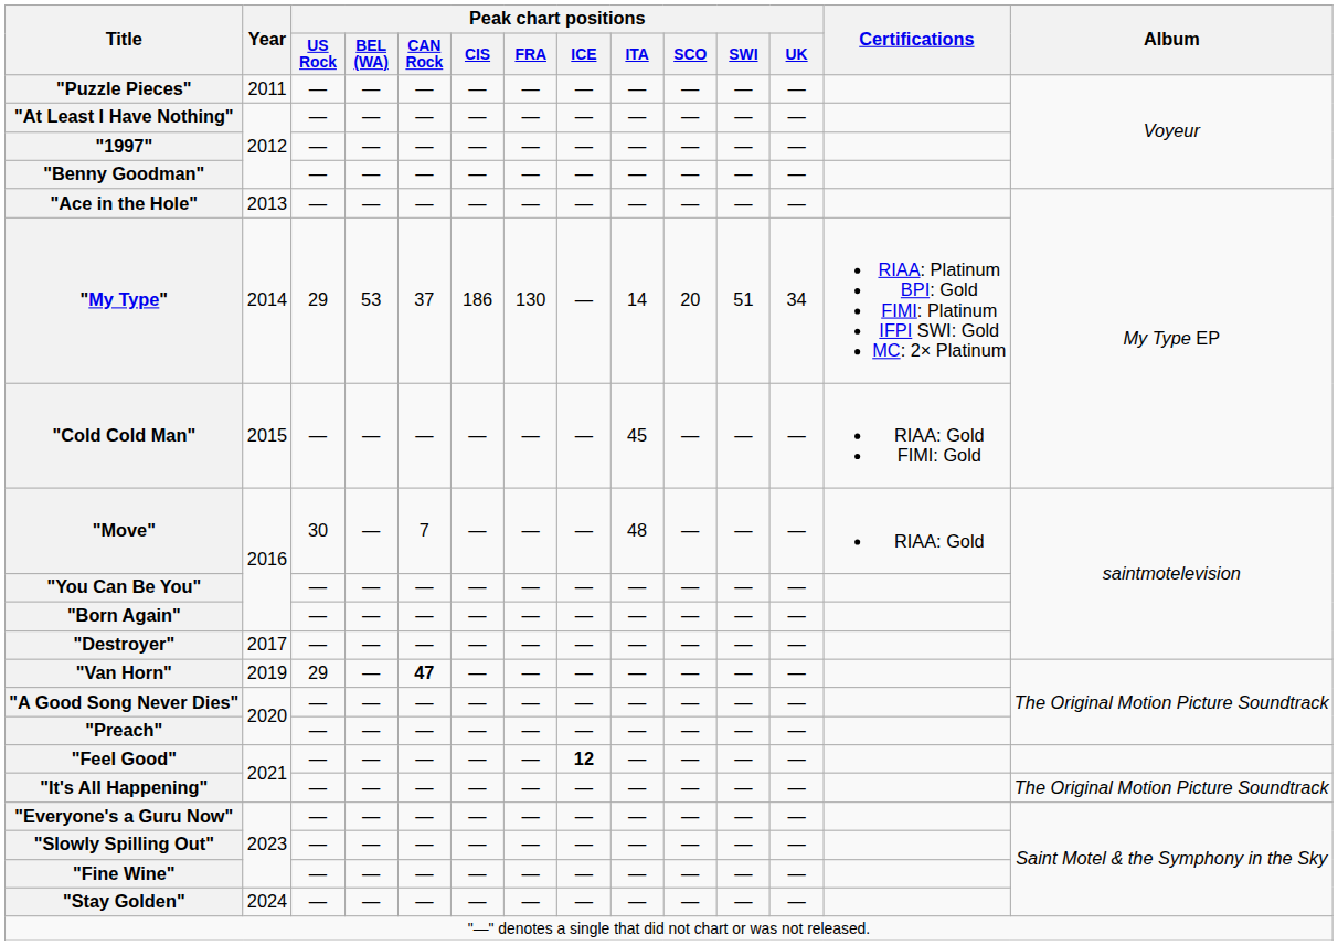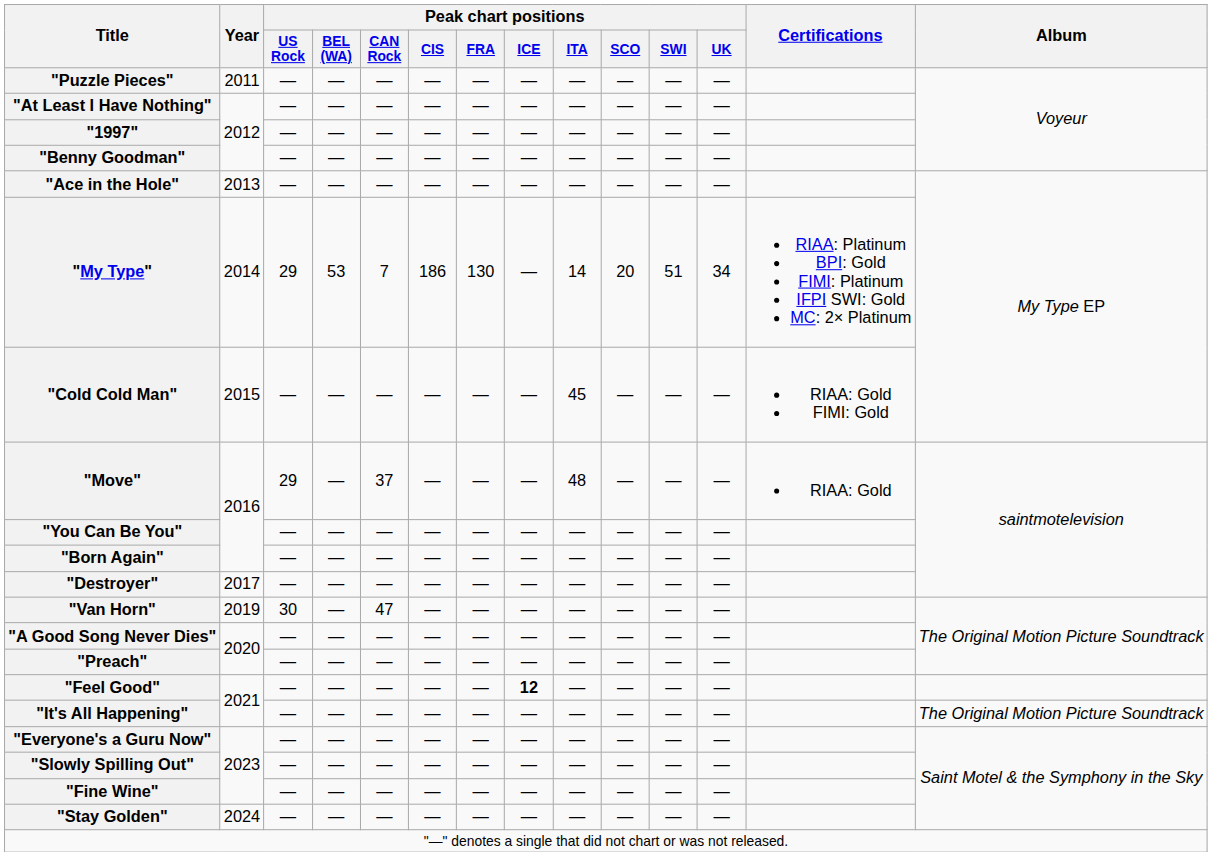 <table class="wikitable plainrowheaders" style="text-align:center;">
 <tr>
 <th scope="col" rowspan="2">Title</th>
 <th scope="col" rowspan="2">Year</th>
 <th scope="col" colspan="10">Peak chart positions</th>
 <th scope="col" rowspan="2"><a href='#'>Certifications</a></th>
 <th scope="col" rowspan="2">Album</th>
 </tr>
 <tr>
 <th scope="col" style="width:3em;font-size:85%;"><a href='#'>US<br>Rock</a><br></th>
 <th scope="col" style="width:3em;font-size:85%;"><a href='#'>BEL<br>(WA)</a><br></th>
 <th scope="col" style="width:3em;font-size:85%;"><a href='#'>CAN<br>Rock</a><br></th>
 <th scope="col" style="width:3em;font-size:85%;"><a href='#'>CIS</a><br></th>
 <th scope="col" style="width:3em;font-size:85%;"><a href='#'>FRA</a><br></th>
 <th scope="col" style="width:3em;font-size:85%;"><a href='#'>ICE</a><br></th>
 <th scope="col" style="width:3em;font-size:85%;"><a href='#'>ITA</a><br></th>
 <th scope="col" style="width:3em;font-size:85%;"><a href='#'>SCO</a><br></th>
 <th scope="col" style="width:3em;font-size:85%;"><a href='#'>SWI</a><br></th>
 <th scope="col" style="width:3em;font-size:85%;"><a href='#'>UK</a><br></th>
 </tr>
 <tr>
 <th scope="row">"Puzzle Pieces"</th>
 <td>2011</td>
 <td>—</td>
 <td>—</td>
 <td>—</td>
 <td>—</td>
 <td>—</td>
 <td>—</td>
 <td>—</td>
 <td>—</td>
 <td>—</td>
 <td>—</td>
 <td></td>
 <td rowspan="4"><em>Voyeur</em></td>
 </tr>
 <tr>
 <th scope="row">"At Least I Have Nothing"</th>
 <td rowspan="3">2012</td>
 <td>—</td>
 <td>—</td>
 <td>—</td>
 <td>—</td>
 <td>—</td>
 <td>—</td>
 <td>—</td>
 <td>—</td>
 <td>—</td>
 <td>—</td>
 <td></td>
 </tr>
 <tr>
 <th scope="row">"1997"</th>
 <td>—</td>
 <td>—</td>
 <td>—</td>
 <td>—</td>
 <td>—</td>
 <td>—</td>
 <td>—</td>
 <td>—</td>
 <td>—</td>
 <td>—</td>
 <td></td>
 </tr>
 <tr>
 <th scope="row">"Benny Goodman"</th>
 <td>—</td>
 <td>—</td>
 <td>—</td>
 <td>—</td>
 <td>—</td>
 <td>—</td>
 <td>—</td>
 <td>—</td>
 <td>—</td>
 <td>—</td>
 <td></td>
 </tr>
 <tr>
 <th scope="row">"Ace in the Hole"</th>
 <td>2013</td>
 <td>—</td>
 <td>—</td>
 <td>—</td>
 <td>—</td>
 <td>—</td>
 <td>—</td>
 <td>—</td>
 <td>—</td>
 <td>—</td>
 <td>—</td>
 <td></td>
 <td rowspan="3"><em>My Type</em> EP</td>
 </tr>
 <tr>
 <th scope="row">"<a href='#'>My Type</a>"</th>
 <td>2014</td>
 <td>29</td>
 <td>53</td>
-<td>37</td>
+<td>7</td>
 <td>186</td>
 <td>130</td>
 <td>—</td>
 <td>14</td>
 <td>20</td>
 <td>51</td>
 <td>34</td>
 <td><br><ul><li><a href='#'>RIAA</a>: Platinum</li><li><a href='#'>BPI</a>: Gold</li><li><a href='#'>FIMI</a>: Platinum</li><li><a href='#'>IFPI</a> SWI: Gold</li><li><a href='#'>MC</a>: 2× Platinum</li></ul></td>
 </tr>
 <tr>
 <th scope="row">"Cold Cold Man"</th>
 <td>2015</td>
 <td>—</td>
 <td>—</td>
 <td>—</td>
 <td>—</td>
 <td>—</td>
 <td>—</td>
 <td>45</td>
 <td>—</td>
 <td>—</td>
 <td>—</td>
 <td><br><ul><li>RIAA: Gold</li><li>FIMI: Gold</li></ul></td>
 </tr>
 <tr>
 <th scope="row">"Move"</th>
 <td rowspan="3">2016</td>
-<td>30</td>
+<td>29</td>
 <td>—</td>
-<td>7</td>
+<td>37</td>
 <td>—</td>
 <td>—</td>
 <td>—</td>
 <td>48</td>
 <td>—</td>
 <td>—</td>
 <td>—</td>
 <td><br><ul><li>RIAA: Gold</li></ul></td>
 <td rowspan="4"><em>saintmotelevision</em></td>
 </tr>
 <tr>
 <th scope="row">"You Can Be You"</th>
 <td>—</td>
 <td>—</td>
 <td>—</td>
 <td>—</td>
 <td>—</td>
 <td>—</td>
 <td>—</td>
 <td>—</td>
 <td>—</td>
 <td>—</td>
 <td></td>
 </tr>
 <tr>
 <th scope="row">"Born Again"</th>
 <td>—</td>
 <td>—</td>
 <td>—</td>
 <td>—</td>
 <td>—</td>
 <td>—</td>
 <td>—</td>
 <td>—</td>
 <td>—</td>
 <td>—</td>
 <td></td>
 </tr>
 <tr>
 <th scope="row">"Destroyer"</th>
 <td>2017</td>
 <td>—</td>
 <td>—</td>
 <td>—</td>
 <td>—</td>
 <td>—</td>
 <td>—</td>
 <td>—</td>
 <td>—</td>
 <td>—</td>
 <td>—</td>
 <td></td>
 </tr>
 <tr>
 <th scope="row">"Van Horn"</th>
 <td>2019</td>
-<td>29</td>
+<td>30</td>
 <td>—</td>
-<td><strong>47</strong></td>
+<td>47</td>
 <td>—</td>
 <td>—</td>
 <td>—</td>
 <td>—</td>
 <td>—</td>
 <td>—</td>
 <td>—</td>
 <td></td>
 <td rowspan="3"><em>The Original Motion Picture Soundtrack</em></td>
 </tr>
 <tr>
 <th scope="row">"A Good Song Never Dies"</th>
 <td rowspan="2">2020</td>
 <td>—</td>
 <td>—</td>
 <td>—</td>
 <td>—</td>
 <td>—</td>
 <td>—</td>
 <td>—</td>
 <td>—</td>
 <td>—</td>
 <td>—</td>
 <td></td>
 </tr>
 <tr>
 <th scope="row">"Preach"</th>
 <td>—</td>
 <td>—</td>
 <td>—</td>
 <td>—</td>
 <td>—</td>
 <td>—</td>
 <td>—</td>
 <td>—</td>
 <td>—</td>
 <td>—</td>
 <td></td>
 </tr>
 <tr>
 <th scope="row">"Feel Good"</th>
 <td rowspan="2">2021</td>
 <td>—</td>
 <td>—</td>
 <td>—</td>
 <td>—</td>
 <td>—</td>
 <td><strong>12</strong></td>
 <td>—</td>
 <td>—</td>
 <td>—</td>
 <td>—</td>
 <td></td>
 <td></td>
 </tr>
 <tr>
 <th scope="row">"It's All Happening"</th>
 <td>—</td>
 <td>—</td>
 <td>—</td>
 <td>—</td>
 <td>—</td>
 <td>—</td>
 <td>—</td>
 <td>—</td>
 <td>—</td>
 <td>—</td>
 <td></td>
 <td rowspan="1"><em>The Original Motion Picture Soundtrack</em></td>
 </tr>
 <tr>
 <th scope="row">"Everyone's a Guru Now"</th>
 <td rowspan="3">2023</td>
 <td>—</td>
 <td>—</td>
 <td>—</td>
 <td>—</td>
 <td>—</td>
 <td>—</td>
 <td>—</td>
 <td>—</td>
 <td>—</td>
 <td>—</td>
 <td></td>
 <td rowspan="4"><em>Saint Motel & the Symphony in the Sky</em></td>
 </tr>
 <tr>
 <th scope="row">"Slowly Spilling Out"</th>
 <td>—</td>
 <td>—</td>
 <td>—</td>
 <td>—</td>
 <td>—</td>
 <td>—</td>
 <td>—</td>
 <td>—</td>
 <td>—</td>
 <td>—</td>
 <td></td>
 </tr>
 <tr>
 <th scope="row">"Fine Wine"</th>
 <td>—</td>
 <td>—</td>
 <td>—</td>
 <td>—</td>
 <td>—</td>
 <td>—</td>
 <td>—</td>
 <td>—</td>
 <td>—</td>
 <td>—</td>
 <td></td>
 </tr>
 <tr>
 <th scope="row">"Stay Golden"</th>
 <td>2024</td>
 <td>—</td>
 <td>—</td>
 <td>—</td>
 <td>—</td>
 <td>—</td>
 <td>—</td>
 <td>—</td>
 <td>—</td>
 <td>—</td>
 <td>—</td>
 <td></td>
 </tr>
 <tr>
 <td colspan="14" style="font-size:85%">"—" denotes a single that did not chart or was not released.</td>
 </tr>
 </table>
